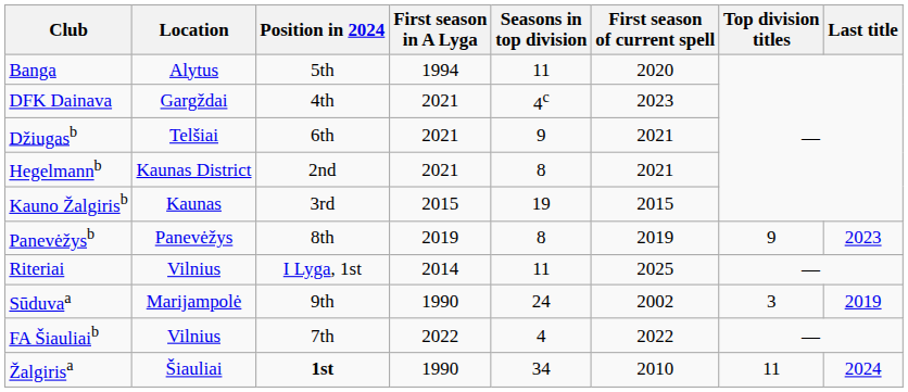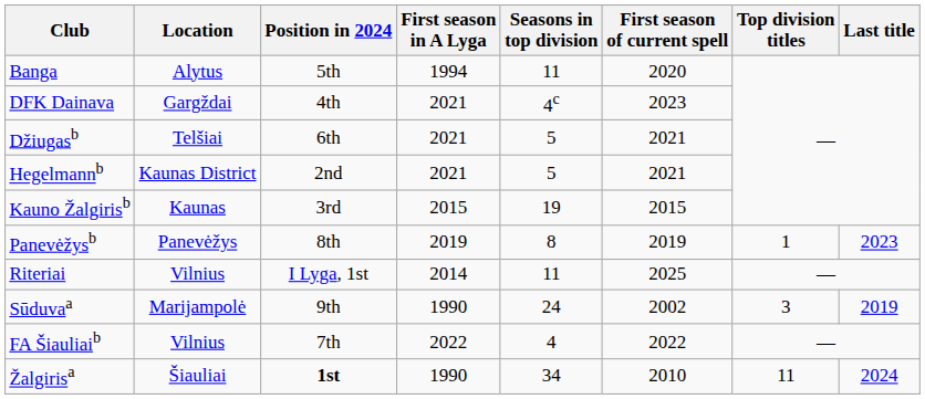 <table class="wikitable sortable" style="text-align:center">
 <tr>
 <th>Club</th>
 <th>Location</th>
 <th>Position in <a href='#'>2024</a></th>
 <th>First season <br> in A Lyga</th>
 <th>Seasons in <br> top division</th>
 <th>First season <br> of current spell</th>
 <th>Top division <br> titles</th>
 <th>Last title</th>
 </tr>
 <tr p/z/fs/kz/h/>
 <td style="text-align:left;"><a href='#'>Banga</a></td>
 <td><a href='#'>Alytus</a></td>
 <td>5th</td>
 <td>1994</td>
 <td>11</td>
 <td>2020</td>
 <td rowspan="5" colspan="2">—</td>
 </tr>
 <tr>
 <td style="text-align:left;"><a href='#'>DFK Dainava</a></td>
 <td><a href='#'>Gargždai</a></td>
 <td>4th</td>
 <td>2021</td>
 <td>4<sup>c</sup></td>
 <td>2023</td>
 </tr>
 <tr>
 <td style="text-align:left;"><a href='#'>Džiugas</a><sup>b</sup></td>
 <td><a href='#'>Telšiai</a></td>
 <td>6th</td>
 <td>2021</td>
-<td>9</td>
+<td>5</td>
 <td>2021</td>
 </tr>
 <tr>
 <td style="text-align:left;"><a href='#'>Hegelmann</a><sup>b</sup></td>
 <td><a href='#'>Kaunas District</a></td>
 <td>2nd</td>
 <td>2021</td>
-<td>8</td>
+<td>5</td>
 <td>2021</td>
 </tr>
 <tr>
 <td style="text-align:left;"><a href='#'>Kauno Žalgiris</a><sup>b</sup></td>
 <td><a href='#'>Kaunas</a></td>
 <td>3rd</td>
 <td>2015</td>
 <td>19</td>
 <td>2015</td>
 </tr>
 <tr>
 <td style="text-align:left;"><a href='#'>Panevėžys</a><sup>b</sup></td>
 <td><a href='#'>Panevėžys</a></td>
 <td>8th</td>
 <td>2019</td>
 <td>8</td>
 <td>2019</td>
-<td>9</td>
+<td>1</td>
 <td><a href='#'>2023</a></td>
 </tr>
 <tr>
 <td style="text-align:left;"><a href='#'>Riteriai</a></td>
 <td><a href='#'>Vilnius</a></td>
 <td><a href='#'>I Lyga</a>, 1st</td>
 <td>2014</td>
 <td>11</td>
 <td>2025</td>
 <td colspan="2">—</td>
 </tr>
 <tr>
 <td style="text-align:left;"><a href='#'>Sūduva</a><sup>a</sup></td>
 <td><a href='#'>Marijampolė</a></td>
 <td>9th</td>
 <td>1990</td>
 <td>24</td>
 <td>2002</td>
 <td>3</td>
 <td><a href='#'>2019</a></td>
 </tr>
 <tr>
 <td style="text-align:left;"><a href='#'>FA Šiauliai</a><sup>b</sup></td>
 <td><a href='#'>Vilnius</a></td>
 <td>7th</td>
 <td>2022</td>
 <td>4</td>
 <td>2022</td>
 <td colspan="2">—</td>
 </tr>
 <tr>
 <td style="text-align:left;"><a href='#'>Žalgiris</a><sup>a</sup></td>
 <td><a href='#'>Šiauliai</a></td>
 <td><strong>1st</strong></td>
 <td>1990</td>
 <td>34</td>
 <td>2010</td>
 <td>11</td>
 <td><a href='#'>2024</a></td>
 </tr>
 </table>
